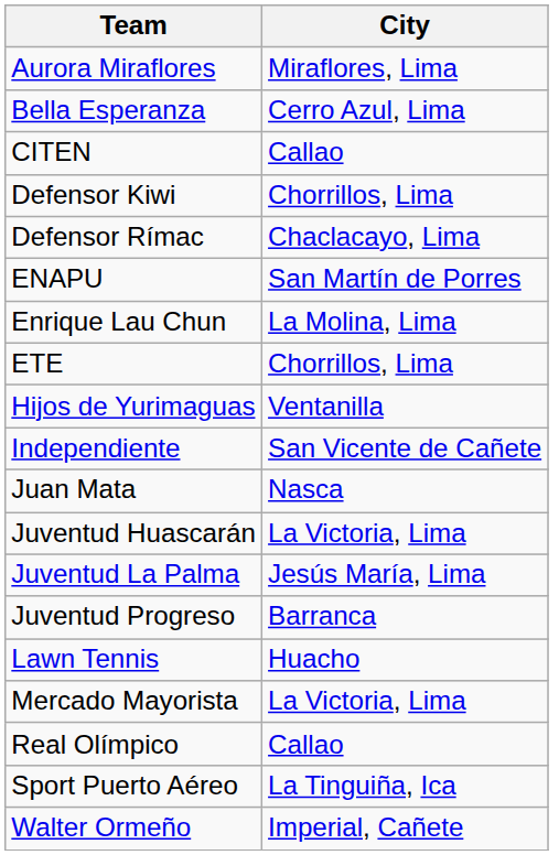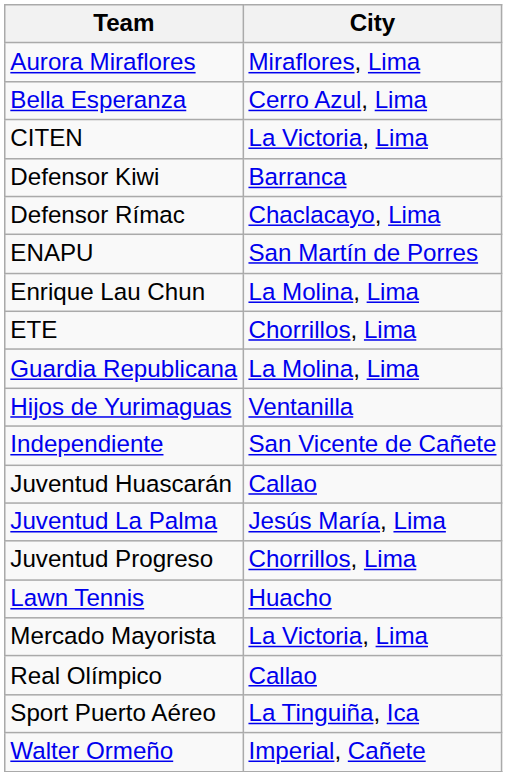 <table class="wikitable sortable">
 <tr>
 <th>Team</th>
 <th>City</th>
 </tr>
 <tr>
 <td><a href='#'>Aurora Miraflores</a></td>
 <td><a href='#'>Miraflores</a>, <a href='#'>Lima</a></td>
 </tr>
 <tr>
 <td><a href='#'>Bella Esperanza</a></td>
 <td><a href='#'>Cerro Azul</a>, <a href='#'>Lima</a></td>
 </tr>
 <tr>
 <td>CITEN</td>
-<td><a href='#'>Callao</a></td>
+<td><a href='#'>La Victoria</a>, <a href='#'>Lima</a></td>
 </tr>
 <tr>
 <td>Defensor Kiwi</td>
-<td><a href='#'>Chorrillos</a>, <a href='#'>Lima</a></td>
+<td><a href='#'>Barranca</a></td>
 </tr>
 <tr>
 <td>Defensor Rímac</td>
 <td><a href='#'>Chaclacayo</a>, <a href='#'>Lima</a></td>
 </tr>
 <tr>
 <td>ENAPU</td>
 <td><a href='#'>San Martín de Porres</a></td>
 </tr>
 <tr>
 <td>Enrique Lau Chun</td>
 <td><a href='#'>La Molina</a>, <a href='#'>Lima</a></td>
 </tr>
 <tr>
 <td>ETE</td>
 <td><a href='#'>Chorrillos</a>, <a href='#'>Lima</a></td>
 </tr>
 <tr>
+<td><a href='#'>Guardia Republicana</a></td>
+<td><a href='#'>La Molina</a>, <a href='#'>Lima</a></td>
+</tr>
+<tr>
 <td><a href='#'>Hijos de Yurimaguas</a></td>
 <td><a href='#'>Ventanilla</a></td>
 </tr>
 <tr>
 <td><a href='#'>Independiente</a></td>
 <td><a href='#'>San Vicente de Cañete</a></td>
 </tr>
 <tr>
-<td>Juan Mata</td>
-<td><a href='#'>Nasca</a></td>
-</tr>
-<tr>
 <td>Juventud Huascarán</td>
-<td><a href='#'>La Victoria</a>, <a href='#'>Lima</a></td>
+<td><a href='#'>Callao</a></td>
 </tr>
 <tr>
 <td><a href='#'>Juventud La Palma</a></td>
 <td><a href='#'>Jesús María</a>, <a href='#'>Lima</a></td>
 </tr>
 <tr>
 <td>Juventud Progreso</td>
-<td><a href='#'>Barranca</a></td>
+<td><a href='#'>Chorrillos</a>, <a href='#'>Lima</a></td>
 </tr>
 <tr>
 <td><a href='#'>Lawn Tennis</a></td>
 <td><a href='#'>Huacho</a></td>
 </tr>
 <tr>
 <td>Mercado Mayorista</td>
 <td><a href='#'>La Victoria</a>, <a href='#'>Lima</a></td>
 </tr>
 <tr>
 <td>Real Olímpico</td>
 <td><a href='#'>Callao</a></td>
 </tr>
 <tr>
 <td>Sport Puerto Aéreo</td>
 <td><a href='#'>La Tinguiña</a>, <a href='#'>Ica</a></td>
 </tr>
 <tr>
 <td><a href='#'>Walter Ormeño</a></td>
 <td><a href='#'>Imperial</a>, <a href='#'>Cañete</a></td>
 </tr>
 <tr>
 </tr>
 </table>
